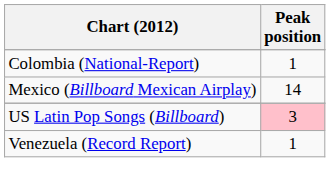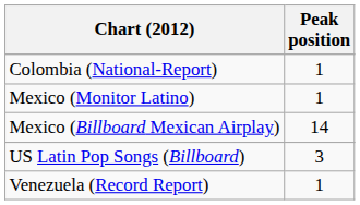 <table class="wikitable sortable">
 <tr>
 <th>Chart (2012)</th>
 <th>Peak<br>position</th>
 </tr>
 <tr>
 </tr>
 <tr>
 </tr>
 <tr>
 <td>Colombia (<a href='#'>National-Report</a>)</td>
 <td align="center">1</td>
 </tr>
 <tr>
+<td>Mexico (<a href='#'>Monitor Latino</a>)</td>
+<td align="center">1</td>
+</tr>
+<tr>
 <td>Mexico (<a href='#'><em>Billboard</em> Mexican Airplay</a>)</td>
 <td align="center">14</td>
 </tr>
 <tr>
 </tr>
 <tr>
 </tr>
 <tr>
 </tr>
 <tr>
 <td>US <a href='#'>Latin Pop Songs</a> (<em><a href='#'>Billboard</a></em>)</td>
-<td align="center" style="background: pink;">3</td>
+<td align="center">3</td>
 </tr>
 <tr>
 <td>Venezuela (<a href='#'>Record Report</a>)</td>
 <td align="center">1</td>
 </tr>
 </table>
